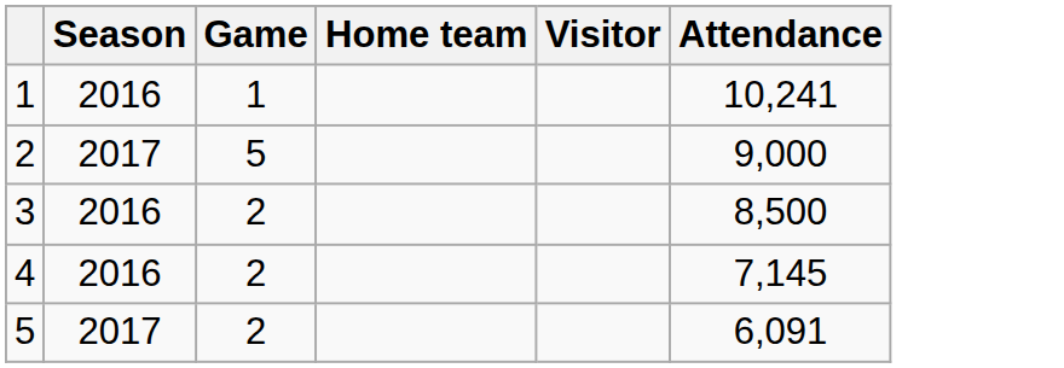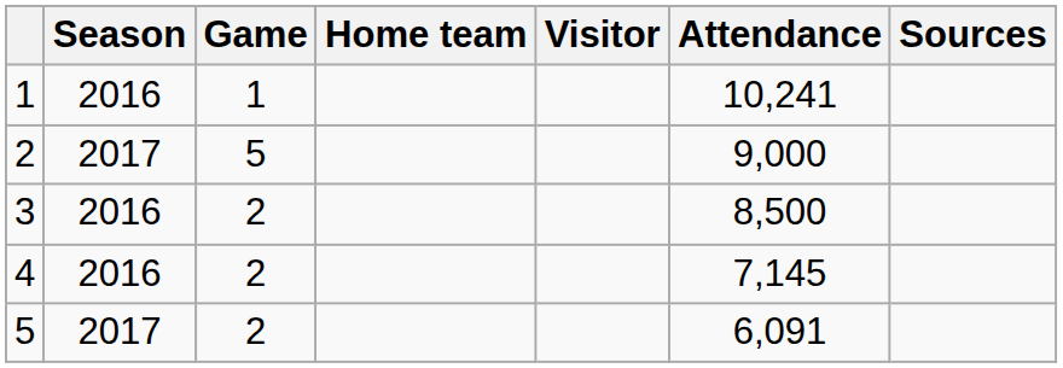 <table class="wikitable" style="text-align:center">
 <tr>
 <th></th>
 <th>Season</th>
 <th>Game</th>
 <th>Home team</th>
 <th>Visitor</th>
 <th>Attendance</th>
+<th>Sources</th>
 </tr>
 <tr>
 <td align="centre">1</td>
 <td align="centre">2016</td>
 <td align="centre">1</td>
 <td align="left"></td>
 <td align="left"></td>
 <td align="centre">10,241</td>
+<td align="centre"></td>
 </tr>
 <tr>
 <td align="centre">2</td>
 <td align="centre">2017</td>
 <td align="centre">5</td>
 <td align="left"></td>
 <td align="left"></td>
 <td align="centre">9,000</td>
+<td align="centre"></td>
 </tr>
 <tr>
 <td align="centre">3</td>
 <td align="centre">2016</td>
 <td align="centre">2</td>
 <td align="left"></td>
 <td align="left"></td>
 <td align="centre">8,500</td>
+<td align="centre"></td>
 </tr>
 <tr>
 <td align="centre">4</td>
 <td align="centre">2016</td>
 <td align="centre">2</td>
 <td align="left"></td>
 <td align="left"></td>
 <td align="centre">7,145</td>
+<td align="centre"></td>
 </tr>
 <tr>
 <td align="centre">5</td>
 <td align="centre">2017</td>
 <td align="centre">2</td>
 <td align="left"></td>
 <td align="left"></td>
 <td align="centre">6,091</td>
+<td align="centre"></td>
 </tr>
 </table>
